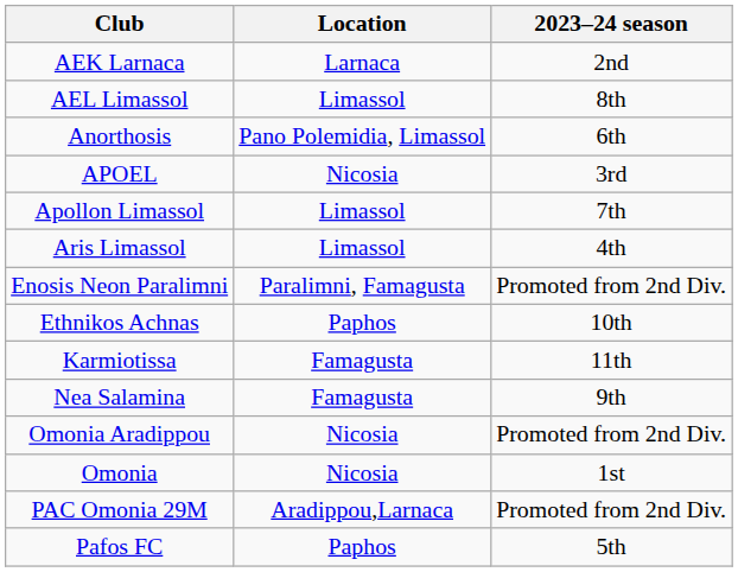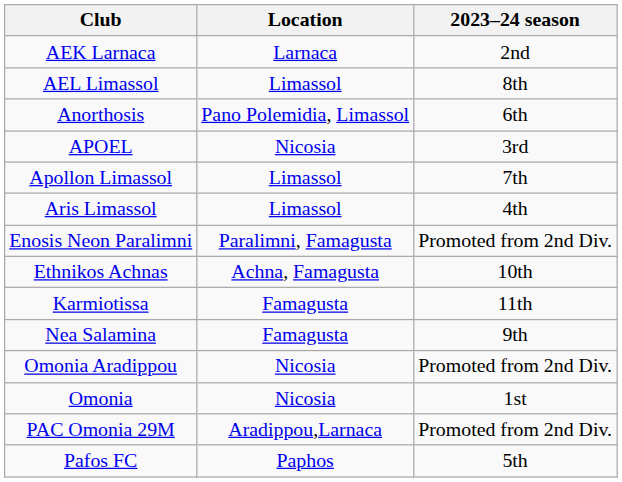 <table class="wikitable" style="text-align: center;">
 <tr>
 <th>Club</th>
 <th>Location</th>
 <th>2023–24 season</th>
 </tr>
 <tr>
 <td><a href='#'>AEK Larnaca</a></td>
 <td><a href='#'>Larnaca</a></td>
 <td>2nd</td>
 </tr>
 <tr>
 <td><a href='#'>AEL Limassol</a></td>
 <td><a href='#'>Limassol</a></td>
 <td>8th</td>
 </tr>
 <tr>
 <td><a href='#'>Anorthosis</a></td>
 <td><a href='#'>Pano Polemidia</a>, <a href='#'>Limassol</a></td>
 <td>6th</td>
 </tr>
 <tr>
 <td><a href='#'>APOEL</a></td>
 <td><a href='#'>Nicosia</a></td>
 <td>3rd</td>
 </tr>
 <tr>
 <td><a href='#'>Apollon Limassol</a></td>
 <td><a href='#'>Limassol</a></td>
 <td>7th</td>
 </tr>
 <tr>
 <td><a href='#'>Aris Limassol</a></td>
 <td><a href='#'>Limassol</a></td>
 <td>4th</td>
 </tr>
 <tr>
 <td><a href='#'>Enosis Neon Paralimni</a></td>
 <td><a href='#'>Paralimni</a>, <a href='#'>Famagusta</a></td>
 <td>Promoted from 2nd Div.</td>
 </tr>
 <tr>
 <td><a href='#'>Ethnikos Achnas</a></td>
-<td><a href='#'>Paphos</a></td>
+<td><a href='#'>Achna</a>, <a href='#'>Famagusta</a></td>
 <td>10th</td>
 </tr>
 <tr>
 <td><a href='#'>Karmiotissa</a></td>
 <td><a href='#'>Famagusta</a></td>
 <td>11th</td>
 </tr>
 <tr>
 <td><a href='#'>Nea Salamina</a></td>
 <td><a href='#'>Famagusta</a></td>
 <td>9th</td>
 </tr>
 <tr>
 <td><a href='#'>Omonia Aradippou</a></td>
 <td><a href='#'>Nicosia</a></td>
 <td>Promoted from 2nd Div.</td>
 </tr>
 <tr>
 <td><a href='#'>Omonia</a></td>
 <td><a href='#'>Nicosia</a></td>
 <td>1st</td>
 </tr>
 <tr>
 <td><a href='#'>PAC Omonia 29M</a></td>
 <td><a href='#'>Aradippou</a>,<a href='#'>Larnaca</a></td>
 <td>Promoted from 2nd Div.</td>
 </tr>
 <tr>
 <td><a href='#'>Pafos FC</a></td>
 <td><a href='#'>Paphos</a></td>
 <td>5th</td>
 </tr>
 </table>
